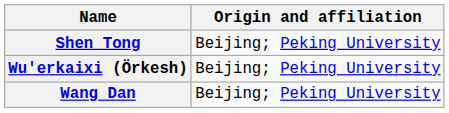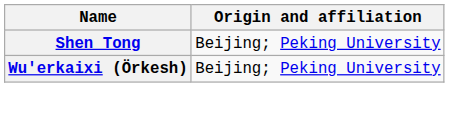 <table class="wikitable floatright">
 <tr>
 <th scope="col">Name</th>
 <th scope="col">Origin and affiliation</th>
 </tr>
 <tr>
 <th scope="row"><a href='#'>Shen Tong</a></th>
 <td>Beijing; <a href='#'>Peking University</a></td>
 </tr>
 <tr>
 <th scope="row"><a href='#'>Wu'erkaixi</a> (Örkesh)</th>
 <td>Beijing; <a href='#'>Peking University</a></td>
 </tr>
-<tr>
-<th scope="row"><a href='#'>Wang Dan</a></th>
-<td>Beijing; <a href='#'>Peking University</a></td>
-</tr>
 </table>
